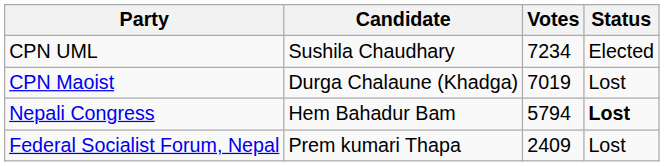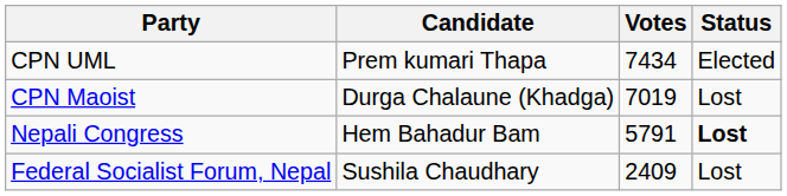 <table class="wikitable">
 <tr>
 <th>Party</th>
 <th>Candidate</th>
 <th>Votes</th>
 <th>Status</th>
 </tr>
 <tr>
 <td>CPN UML</td>
-<td>Sushila Chaudhary</td>
-<td>7234</td>
+<td>Prem kumari Thapa</td>
+<td>7434</td>
 <td>Elected</td>
 </tr>
 <tr>
 <td><a href='#'>CPN Maoist</a></td>
 <td>Durga Chalaune (Khadga)</td>
 <td>7019</td>
 <td>Lost</td>
 </tr>
 <tr>
 <td><a href='#'>Nepali Congress</a></td>
 <td>Hem Bahadur Bam</td>
-<td>5794</td>
+<td>5791</td>
 <td><strong>Lost</strong></td>
 </tr>
 <tr>
 <td><a href='#'>Federal Socialist Forum, Nepal</a></td>
-<td>Prem kumari Thapa</td>
+<td>Sushila Chaudhary</td>
 <td>2409</td>
 <td>Lost</td>
 </tr>
 </table>
